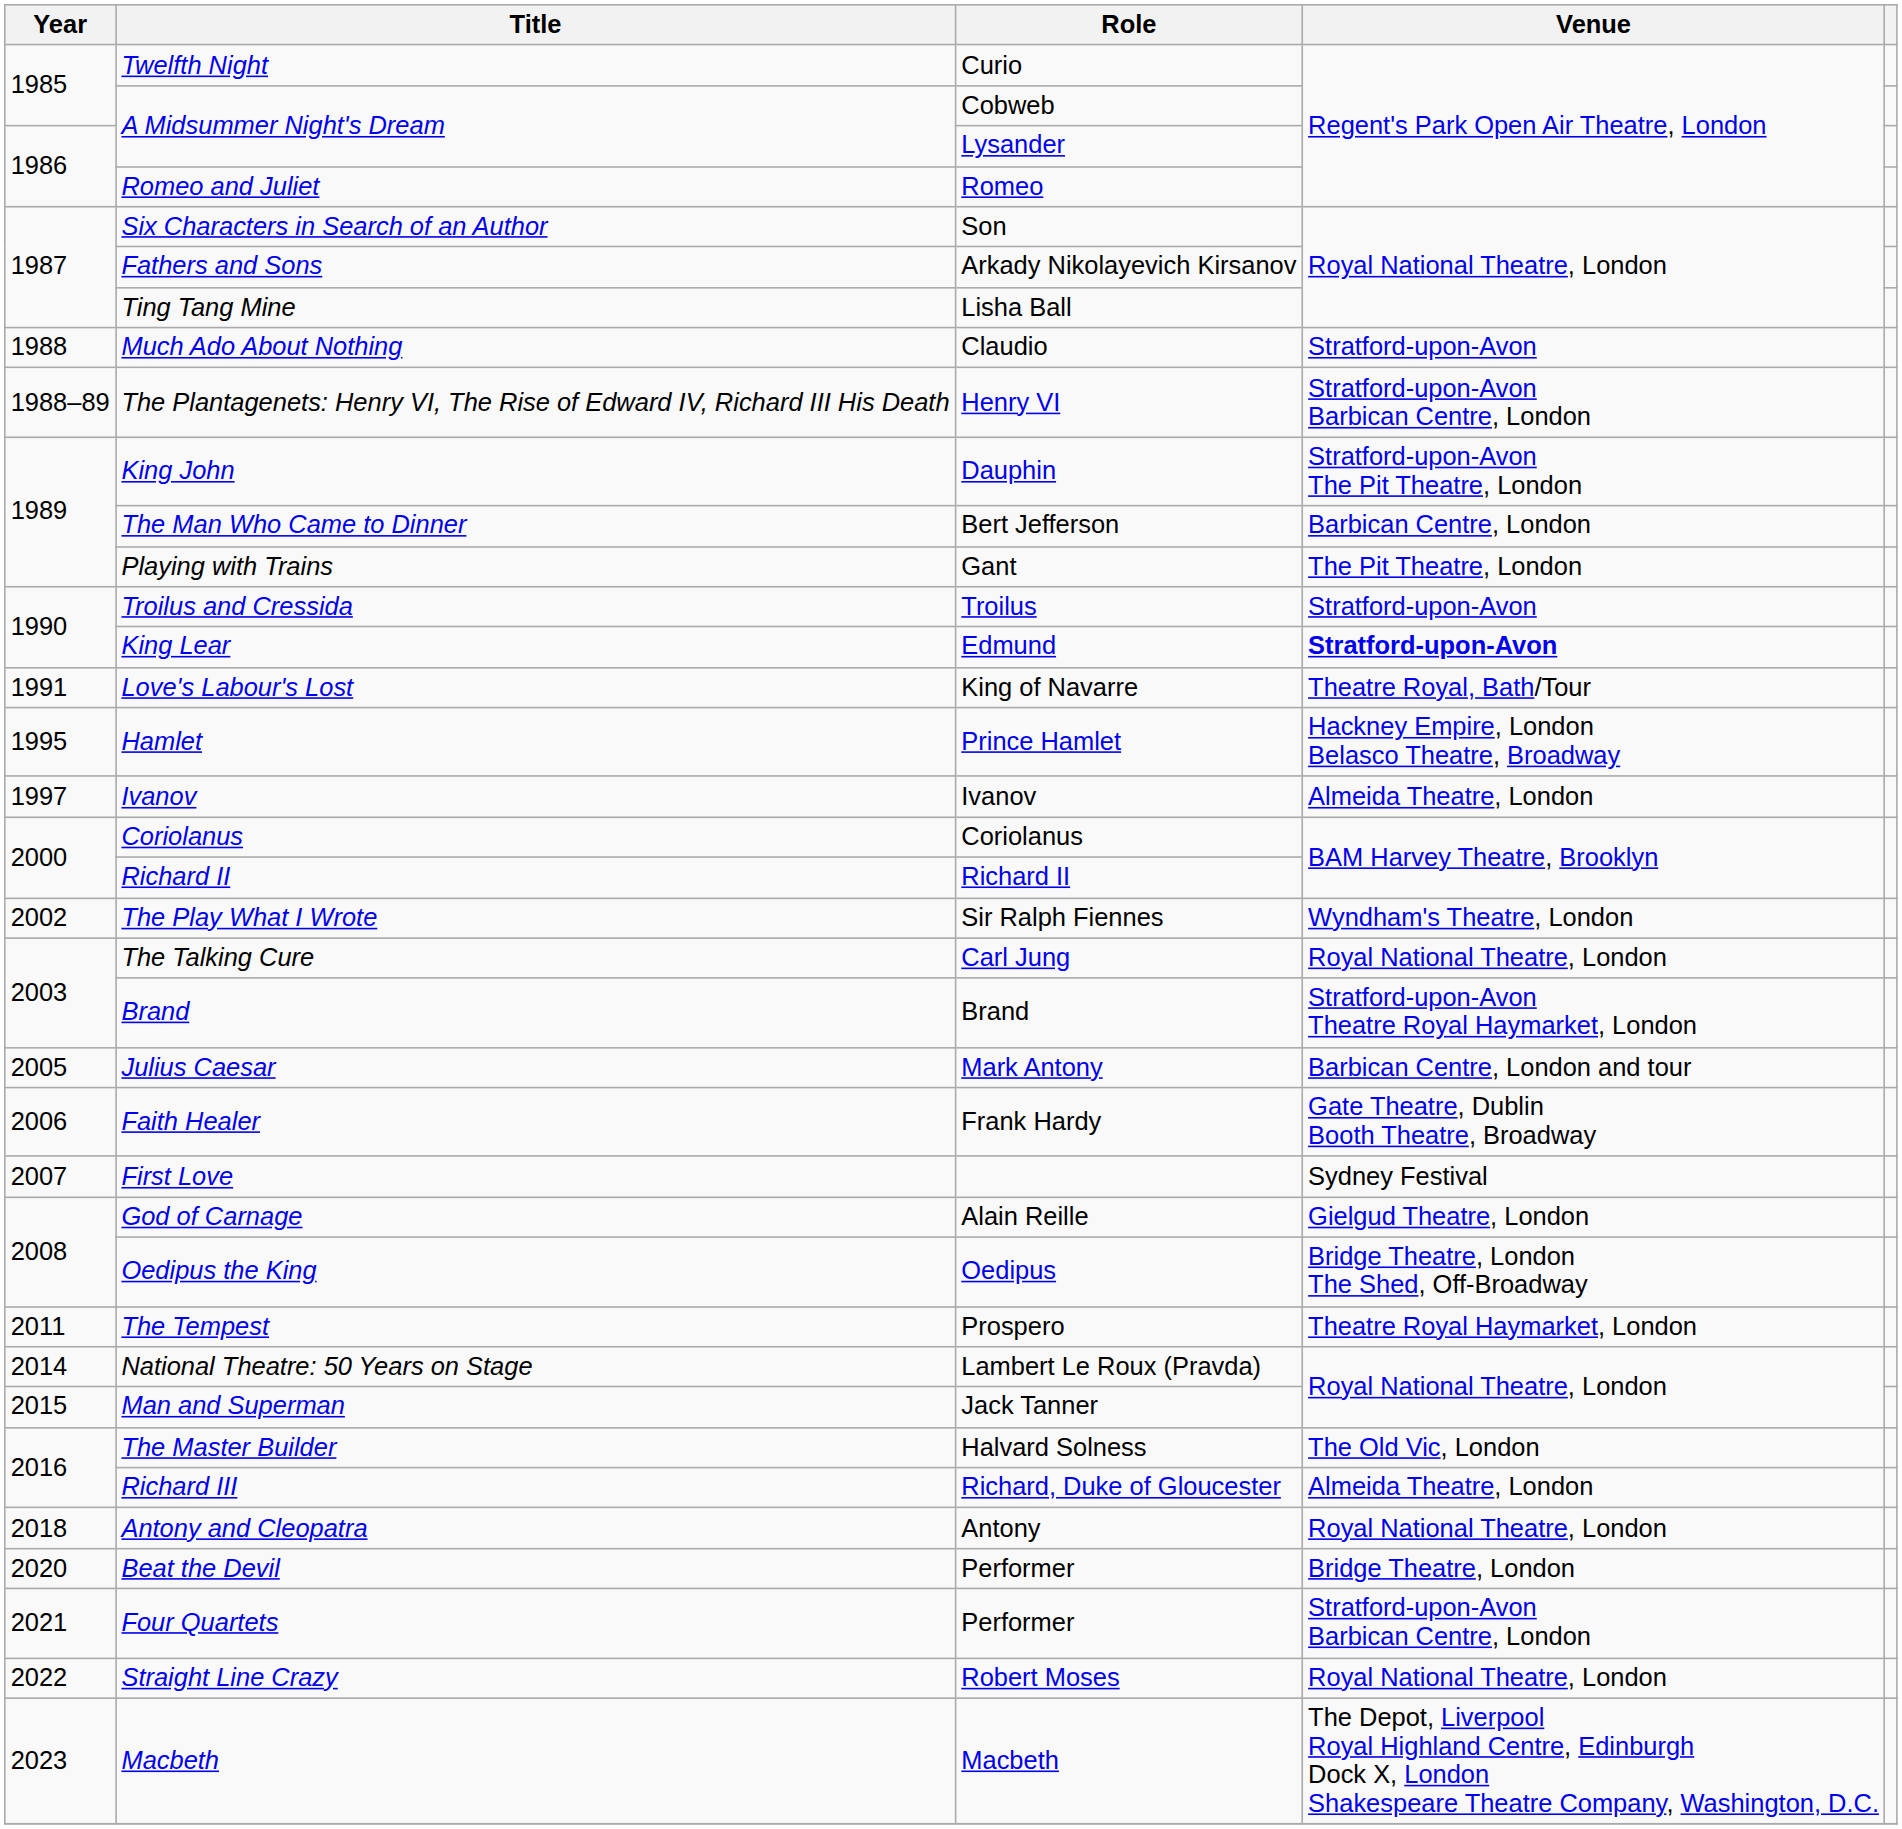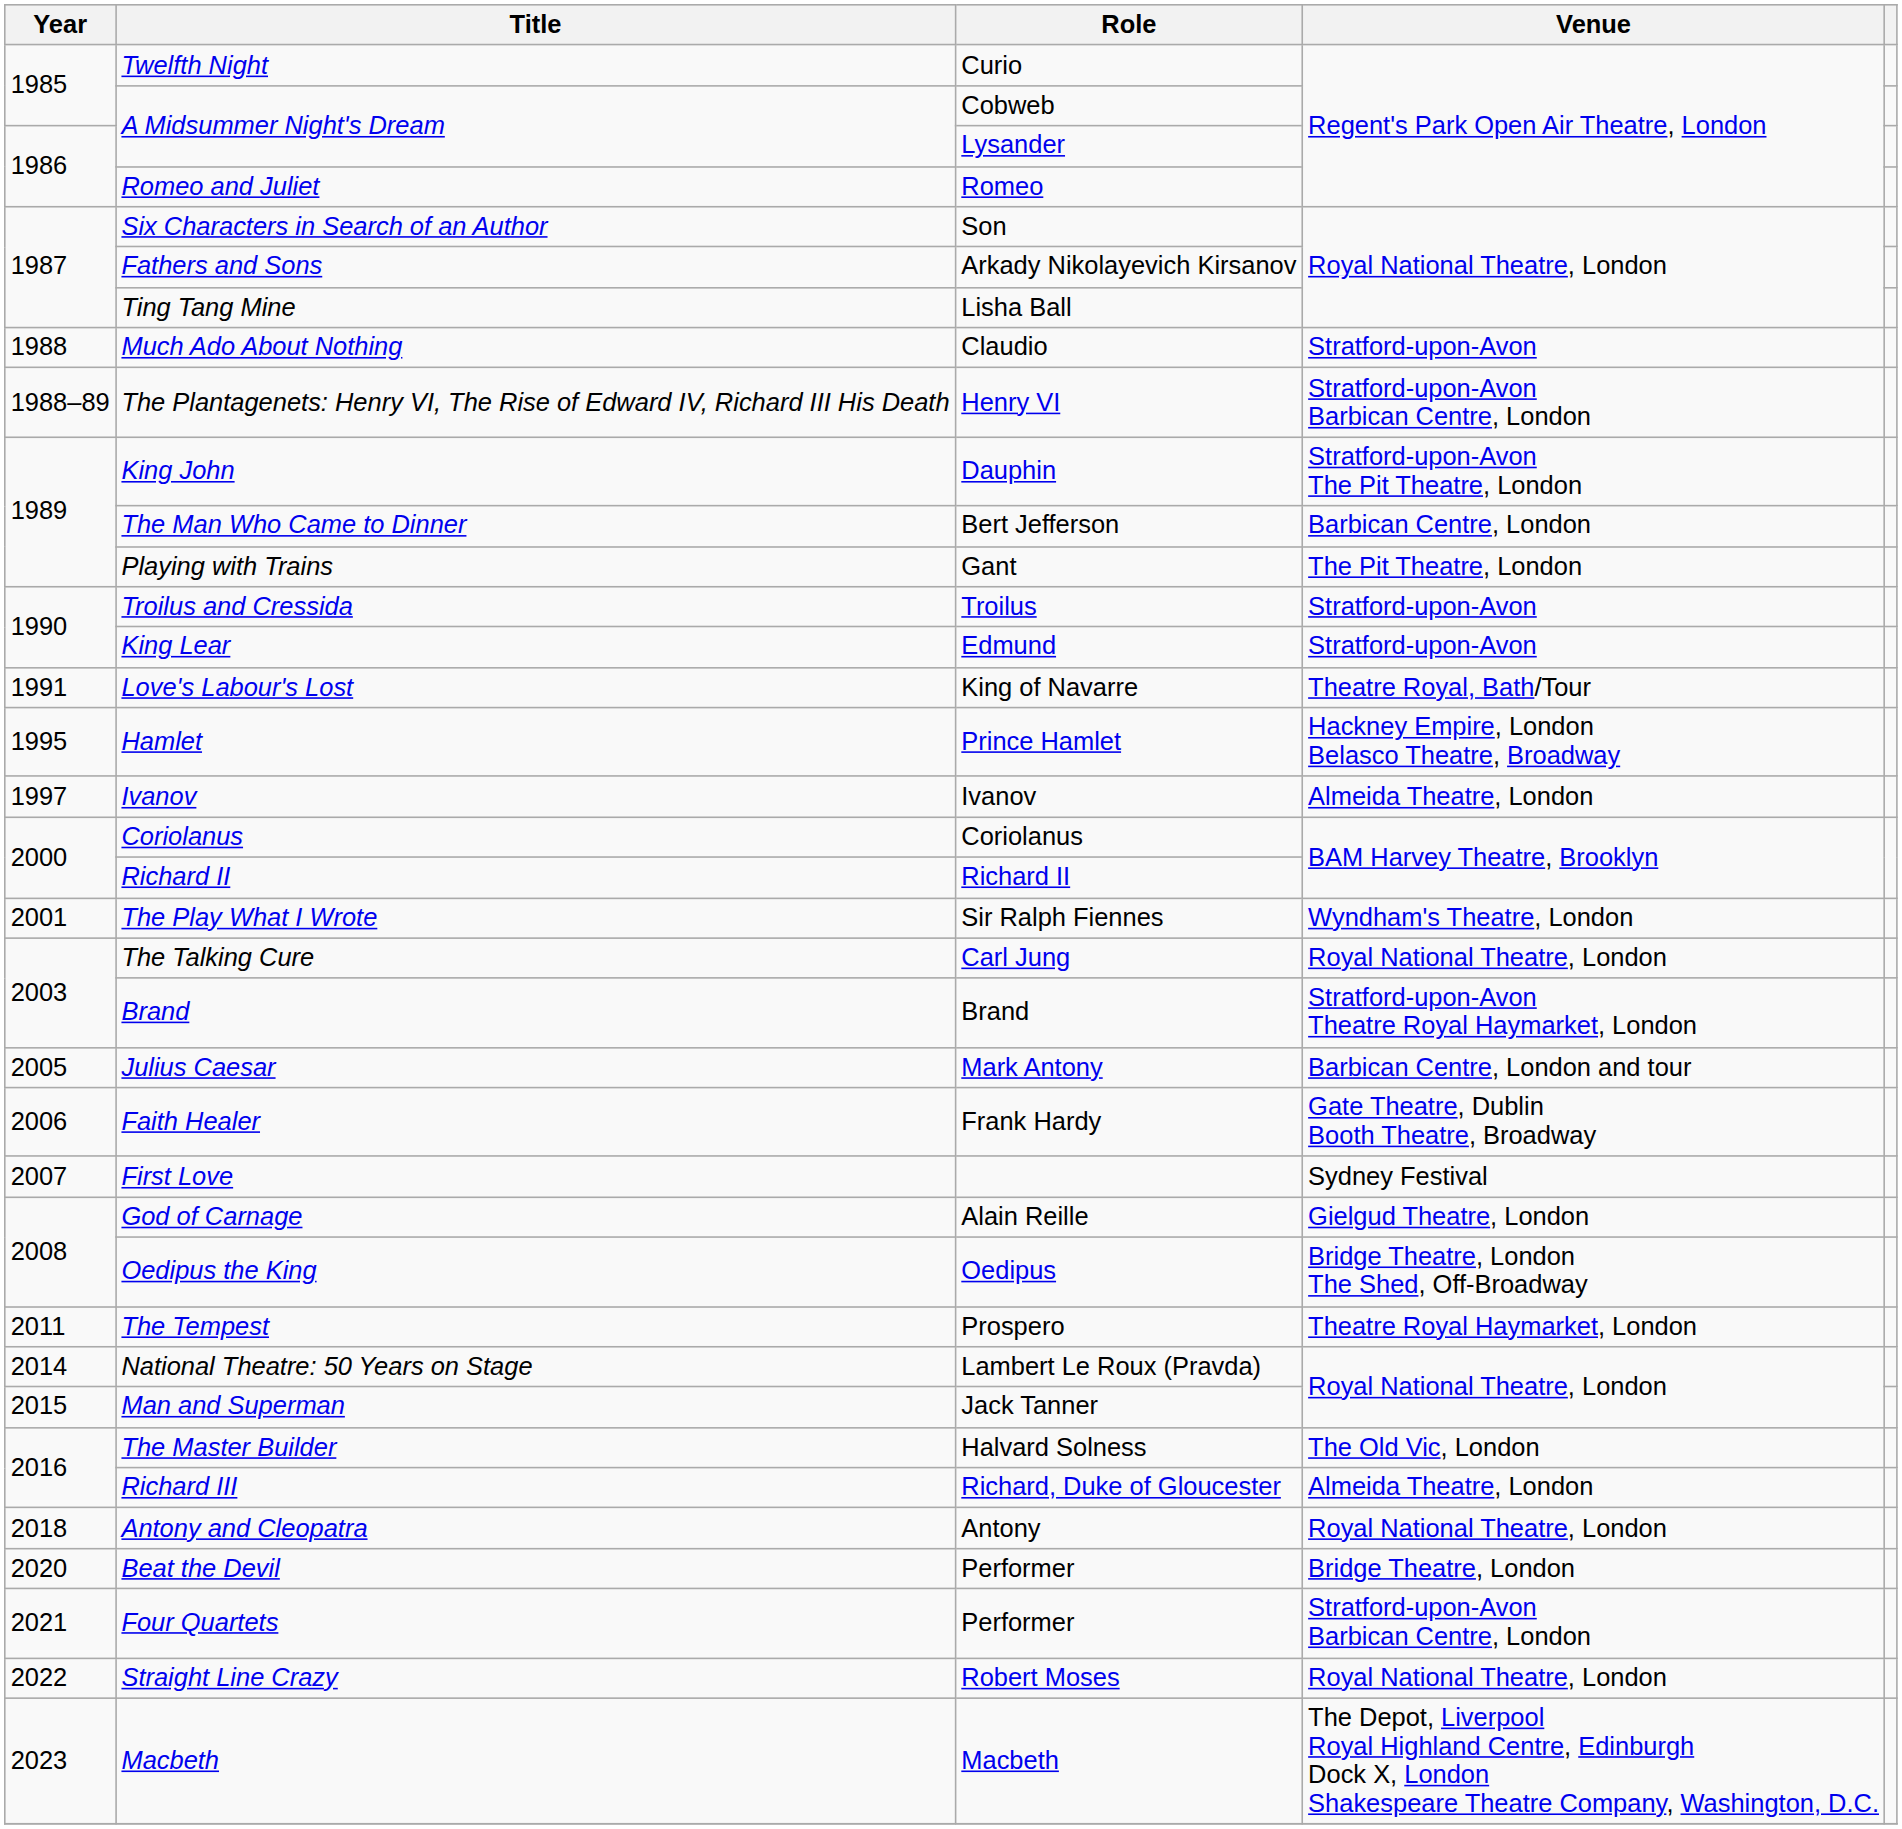 <table class="wikitable sortable">
 <tr>
 <th>Year</th>
 <th>Title</th>
 <th>Role</th>
 <th>Venue</th>
 <th class="unsortable"></th>
 </tr>
 <tr>
 <td rowspan=2>1985</td>
 <td><em><a href='#'>Twelfth Night</a></em></td>
 <td>Curio</td>
 <td rowspan=4><a href='#'>Regent's Park Open Air Theatre</a>, <a href='#'>London</a></td>
 <td></td>
 </tr>
 <tr>
 <td rowspan=2><em><a href='#'>A Midsummer Night's Dream</a></em></td>
 <td>Cobweb</td>
 <td></td>
 </tr>
 <tr>
 <td rowspan=2>1986</td>
 <td><a href='#'>Lysander</a></td>
 <td></td>
 </tr>
 <tr>
 <td><em><a href='#'>Romeo and Juliet</a></em></td>
 <td><a href='#'>Romeo</a></td>
 <td></td>
 </tr>
 <tr>
 <td rowspan=3>1987</td>
 <td><em><a href='#'>Six Characters in Search of an Author</a></em></td>
 <td>Son</td>
 <td rowspan=3><a href='#'>Royal National Theatre</a>, London</td>
 <td></td>
 </tr>
 <tr>
 <td><em><a href='#'>Fathers and Sons</a></em></td>
 <td>Arkady Nikolayevich Kirsanov</td>
 <td></td>
 </tr>
 <tr>
 <td><em>Ting Tang Mine</em></td>
 <td>Lisha Ball</td>
 <td></td>
 </tr>
 <tr>
 <td>1988</td>
 <td><em><a href='#'>Much Ado About Nothing</a></em></td>
 <td>Claudio</td>
 <td><a href='#'>Stratford-upon-Avon</a></td>
 <td></td>
 </tr>
 <tr>
 <td>1988–89</td>
 <td><em>The Plantagenets: Henry VI,</em> <em>The Rise of Edward IV, Richard III His Death</em></td>
 <td><a href='#'>Henry VI</a></td>
 <td><a href='#'>Stratford-upon-Avon</a> <br><a href='#'>Barbican Centre</a>, London</td>
 <td></td>
 </tr>
 <tr>
 <td rowspan=3>1989</td>
 <td><em><a href='#'>King John</a></em></td>
 <td><a href='#'>Dauphin</a></td>
 <td><a href='#'>Stratford-upon-Avon</a><br><a href='#'>The Pit Theatre</a>, London</td>
 <td></td>
 </tr>
 <tr>
 <td><em><a href='#'>The Man Who Came to Dinner</a></em></td>
 <td>Bert Jefferson</td>
 <td><a href='#'>Barbican Centre</a>, London</td>
 <td></td>
 </tr>
 <tr>
 <td><em>Playing with Trains</em></td>
 <td>Gant</td>
 <td><a href='#'>The Pit Theatre</a>, London</td>
 <td></td>
 </tr>
 <tr>
 <td rowspan=2>1990</td>
 <td><em><a href='#'>Troilus and Cressida</a></em></td>
 <td><a href='#'>Troilus</a></td>
 <td><a href='#'>Stratford-upon-Avon</a></td>
 <td></td>
 </tr>
 <tr>
 <td><em><a href='#'>King Lear</a></em></td>
 <td><a href='#'>Edmund</a></td>
-<td><strong><a href='#'>Stratford-upon-Avon</a></strong></td>
+<td><a href='#'>Stratford-upon-Avon</a></td>
 <td></td>
 </tr>
 <tr>
 <td>1991</td>
 <td><em><a href='#'>Love's Labour's Lost</a></em></td>
 <td>King of Navarre</td>
 <td><a href='#'>Theatre Royal, Bath</a>/Tour</td>
 <td></td>
 </tr>
 <tr>
 <td>1995</td>
 <td><em><a href='#'>Hamlet</a></em></td>
 <td><a href='#'>Prince Hamlet</a></td>
 <td><a href='#'>Hackney Empire</a>, London <br><a href='#'>Belasco Theatre</a>, <a href='#'>Broadway</a></td>
 <td></td>
 </tr>
 <tr>
 <td>1997</td>
 <td><em><a href='#'>Ivanov</a></em></td>
 <td>Ivanov</td>
 <td><a href='#'>Almeida Theatre</a>, London</td>
 <td></td>
 </tr>
 <tr>
 <td rowspan=2>2000</td>
 <td><em><a href='#'>Coriolanus</a></em></td>
 <td>Coriolanus</td>
 <td rowspan=2><a href='#'>BAM Harvey Theatre</a>, <a href='#'>Brooklyn</a></td>
 <td rowspan=2></td>
 </tr>
 <tr>
 <td><em><a href='#'>Richard II</a></em></td>
 <td><a href='#'>Richard II</a></td>
 </tr>
 <tr>
-<td>2002</td>
+<td>2001</td>
 <td><em><a href='#'>The Play What I Wrote</a></em></td>
 <td>Sir Ralph Fiennes</td>
 <td><a href='#'>Wyndham's Theatre</a>, London</td>
 <td></td>
 </tr>
 <tr>
 <td rowspan=2>2003</td>
 <td><em>The Talking Cure</em></td>
 <td><a href='#'>Carl Jung</a></td>
 <td><a href='#'>Royal National Theatre</a>, London</td>
 <td></td>
 </tr>
 <tr>
 <td><em><a href='#'>Brand</a></em></td>
 <td>Brand</td>
 <td><a href='#'>Stratford-upon-Avon</a><br><a href='#'>Theatre Royal Haymarket</a>, London</td>
 <td></td>
 </tr>
 <tr>
 <td>2005</td>
 <td><em><a href='#'>Julius Caesar</a></em></td>
 <td><a href='#'>Mark Antony</a></td>
 <td><a href='#'>Barbican Centre</a>, London and tour</td>
 <td></td>
 </tr>
 <tr>
 <td>2006</td>
 <td><em><a href='#'>Faith Healer</a></em></td>
 <td>Frank Hardy</td>
 <td><a href='#'>Gate Theatre</a>, Dublin<br><a href='#'>Booth Theatre</a>, Broadway</td>
 <td></td>
 </tr>
 <tr>
 <td>2007</td>
 <td><em><a href='#'>First Love</a></em></td>
 <td></td>
 <td>Sydney Festival</td>
 <td></td>
 </tr>
 <tr>
 <td rowspan=2>2008</td>
 <td><em><a href='#'>God of Carnage</a></em></td>
 <td>Alain Reille</td>
 <td><a href='#'>Gielgud Theatre</a>, London</td>
 <td></td>
 </tr>
 <tr>
 <td><em><a href='#'>Oedipus the King</a></em></td>
 <td><a href='#'>Oedipus</a></td>
 <td><a href='#'>Bridge Theatre</a>, London <br><a href='#'>The Shed</a>, Off-Broadway</td>
 <td></td>
 </tr>
 <tr>
 <td>2011</td>
 <td><em><a href='#'>The Tempest</a></em></td>
 <td>Prospero</td>
 <td><a href='#'>Theatre Royal Haymarket</a>, London</td>
 <td></td>
 </tr>
 <tr>
 <td>2014</td>
 <td><em>National Theatre: 50 Years on Stage</em></td>
 <td>Lambert Le Roux (Pravda)</td>
 <td rowspan=2><a href='#'>Royal National Theatre</a>, London</td>
 <td></td>
 </tr>
 <tr>
 <td>2015</td>
 <td><em><a href='#'>Man and Superman</a></em></td>
 <td>Jack Tanner</td>
 <td></td>
 </tr>
 <tr>
 <td rowspan=2>2016</td>
 <td><em><a href='#'>The Master Builder</a></em></td>
 <td>Halvard Solness</td>
 <td><a href='#'>The Old Vic</a>, London</td>
 <td></td>
 </tr>
 <tr>
 <td><em><a href='#'>Richard III</a></em></td>
 <td><a href='#'>Richard, Duke of Gloucester</a></td>
 <td><a href='#'>Almeida Theatre</a>, London</td>
 <td></td>
 </tr>
 <tr>
 <td>2018</td>
 <td><em><a href='#'>Antony and Cleopatra</a></em></td>
 <td>Antony</td>
 <td><a href='#'>Royal National Theatre</a>, London</td>
 <td></td>
 </tr>
 <tr>
 <td>2020</td>
 <td><em><a href='#'>Beat the Devil</a></em></td>
 <td>Performer</td>
 <td><a href='#'>Bridge Theatre</a>, London</td>
 <td></td>
 </tr>
 <tr>
 <td>2021</td>
 <td><em><a href='#'>Four Quartets</a></em></td>
 <td>Performer</td>
 <td><a href='#'>Stratford-upon-Avon</a> <br><a href='#'>Barbican Centre</a>, London</td>
 <td></td>
 </tr>
 <tr>
 <td>2022</td>
 <td><em><a href='#'>Straight Line Crazy</a></em></td>
 <td><a href='#'>Robert Moses</a></td>
 <td><a href='#'>Royal National Theatre</a>, London</td>
 <td></td>
 </tr>
 <tr>
 <td>2023</td>
 <td><em><a href='#'>Macbeth</a></em></td>
 <td><a href='#'>Macbeth</a></td>
 <td>The Depot, <a href='#'>Liverpool</a><br><a href='#'>Royal Highland Centre</a>, <a href='#'>Edinburgh</a><br>Dock X, <a href='#'>London</a><br><a href='#'>Shakespeare Theatre Company</a>, <a href='#'>Washington, D.C.</a></td>
 <td></td>
 </tr>
 <tr>
 </tr>
 </table>
